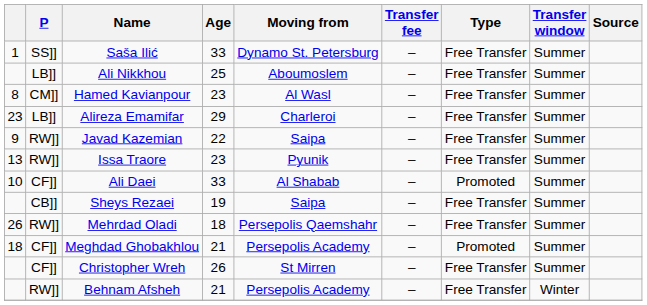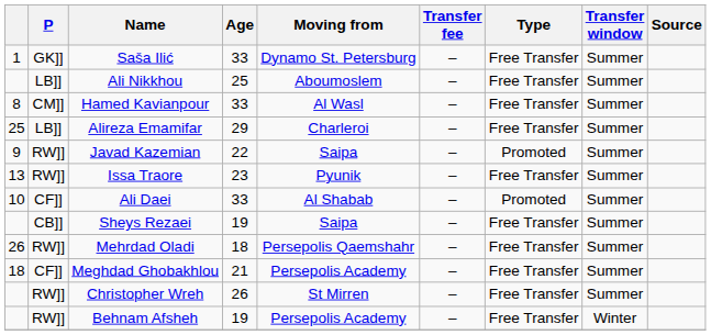 <table class="wikitable sortable " style="text-align:center">
 <tr>
 <th></th>
 <th><a href='#'>P</a></th>
 <th>Name</th>
 <th>Age</th>
 <th>Moving from</th>
 <th><a href='#'>Transfer<br>fee</a></th>
 <th>Type</th>
 <th><a href='#'>Transfer<br>window</a></th>
 <th>Source</th>
 </tr>
 <tr>
 <td>1</td>
-<td [[>SS]]</td>
+<td [[>GK]]</td>
 <td> <a href='#'>Saša Ilić</a></td>
 <td>33</td>
 <td> <a href='#'>Dynamo St. Petersburg</a></td>
 <td>–</td>
 <td>Free Transfer</td>
 <td>Summer</td>
 <td></td>
 </tr>
 <tr>
 <td></td>
 <td [[>LB]]</td>
 <td><a href='#'>Ali Nikkhou</a></td>
 <td>25</td>
 <td><a href='#'>Aboumoslem</a></td>
 <td>–</td>
 <td>Free Transfer</td>
 <td>Summer</td>
 <td></td>
 </tr>
 <tr>
 <td>8</td>
 <td [[>CM]]</td>
 <td><a href='#'>Hamed Kavianpour</a></td>
-<td>23</td>
+<td>33</td>
 <td> <a href='#'>Al Wasl</a></td>
 <td>–</td>
 <td>Free Transfer</td>
 <td>Summer</td>
 <td></td>
 </tr>
 <tr>
-<td>23</td>
+<td>25</td>
 <td [[>LB]]</td>
 <td><a href='#'>Alireza Emamifar</a></td>
 <td>29</td>
 <td> <a href='#'>Charleroi</a></td>
 <td>–</td>
 <td>Free Transfer</td>
 <td>Summer</td>
 <td></td>
 </tr>
 <tr>
 <td>9</td>
 <td [[>RW]]</td>
 <td><a href='#'>Javad Kazemian</a></td>
 <td>22</td>
 <td><a href='#'>Saipa</a></td>
 <td>–</td>
-<td>Free Transfer</td>
+<td>Promoted</td>
 <td>Summer</td>
 <td></td>
 </tr>
 <tr>
 <td>13</td>
 <td [[>RW]]</td>
 <td> <a href='#'>Issa Traore</a></td>
 <td>23</td>
 <td> <a href='#'>Pyunik</a></td>
 <td>–</td>
 <td>Free Transfer</td>
 <td>Summer</td>
 <td></td>
 </tr>
 <tr>
 <td>10</td>
 <td [[>CF]]</td>
 <td><a href='#'>Ali Daei</a></td>
 <td>33</td>
 <td> <a href='#'>Al Shabab</a></td>
 <td>–</td>
 <td>Promoted</td>
 <td>Summer</td>
 <td></td>
 </tr>
 <tr>
 <td></td>
 <td [[>CB]]</td>
 <td><a href='#'>Sheys Rezaei</a></td>
 <td>19</td>
 <td><a href='#'>Saipa</a></td>
 <td>–</td>
 <td>Free Transfer</td>
 <td>Summer</td>
 <td></td>
 </tr>
 <tr>
 <td>26</td>
 <td [[>RW]]</td>
 <td><a href='#'>Mehrdad Oladi</a></td>
 <td>18</td>
 <td><a href='#'>Persepolis Qaemshahr</a></td>
 <td>–</td>
 <td>Free Transfer</td>
 <td>Summer</td>
 <td></td>
 </tr>
 <tr>
 <td>18</td>
 <td [[>CF]]</td>
 <td><a href='#'>Meghdad Ghobakhlou</a></td>
 <td>21</td>
 <td><a href='#'>Persepolis Academy</a></td>
 <td>–</td>
-<td>Promoted</td>
+<td>Free Transfer</td>
 <td>Summer</td>
 <td></td>
 </tr>
 <tr>
 <td></td>
-<td [[>CF]]</td>
+<td [[>RW]]</td>
 <td> <a href='#'>Christopher Wreh</a></td>
 <td>26</td>
 <td> <a href='#'>St Mirren</a></td>
 <td>–</td>
 <td>Free Transfer</td>
 <td>Summer</td>
 <td></td>
 </tr>
 <tr>
 <td></td>
 <td [[>RW]]</td>
 <td><a href='#'>Behnam Afsheh</a></td>
-<td>21</td>
+<td>19</td>
 <td><a href='#'>Persepolis Academy</a></td>
 <td>–</td>
 <td>Free Transfer</td>
 <td>Winter</td>
 <td></td>
 </tr>
 <tr>
 </tr>
 </table>
